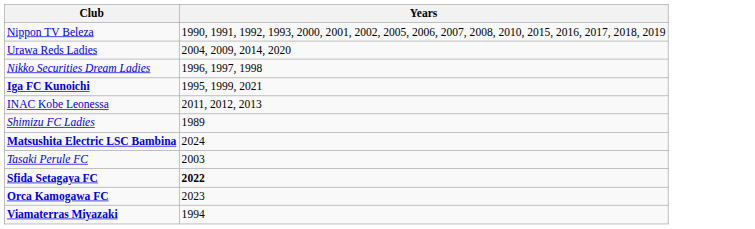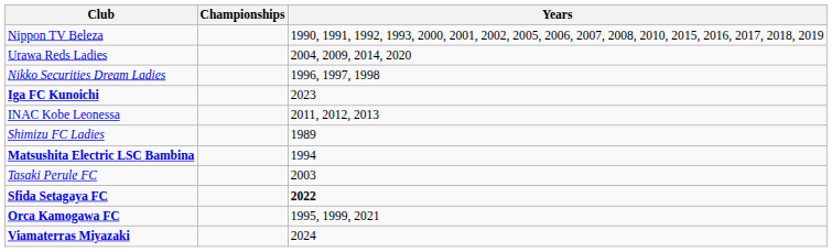 <table class="wikitable">
 <tr>
 <th>Club</th>
+<th>Championships</th>
 <th>Years</th>
 </tr>
 <tr>
 <td><a href='#'>Nippon TV Beleza</a></td>
+<td></td>
 <td>1990, 1991, 1992, 1993, 2000, 2001, 2002, 2005, 2006, 2007, 2008, 2010, 2015, 2016, 2017, 2018, 2019</td>
 </tr>
 <tr>
 <td><a href='#'>Urawa Reds Ladies</a></td>
+<td></td>
 <td>2004, 2009, 2014, 2020</td>
 </tr>
 <tr>
 <td><em><a href='#'>Nikko Securities Dream Ladies</a></em></td>
+<td></td>
 <td>1996, 1997, 1998</td>
 </tr>
 <tr>
 <td><strong><a href='#'>Iga FC Kunoichi</a></strong></td>
-<td>1995, 1999, 2021</td>
+<td></td>
+<td>2023</td>
 </tr>
 <tr>
 <td><a href='#'>INAC Kobe Leonessa</a></td>
+<td></td>
 <td>2011, 2012, 2013</td>
 </tr>
 <tr>
 <td><em><a href='#'>Shimizu FC Ladies</a></em></td>
+<td></td>
 <td>1989</td>
 </tr>
 <tr>
 <td><strong><a href='#'>Matsushita Electric LSC Bambina</a></strong></td>
-<td>2024</td>
+<td></td>
+<td>1994</td>
 </tr>
 <tr>
 <td><em><a href='#'>Tasaki Perule FC</a></em></td>
+<td></td>
 <td>2003</td>
 </tr>
 <tr>
 <td><strong><a href='#'>Sfida Setagaya FC</a></strong></td>
+<td></td>
 <td><strong>2022</strong></td>
 </tr>
 <tr>
 <td><strong><a href='#'>Orca Kamogawa FC</a></strong></td>
-<td>2023</td>
+<td></td>
+<td>1995, 1999, 2021</td>
 </tr>
 <tr>
 <td><strong><a href='#'>Viamaterras Miyazaki</a></strong></td>
-<td>1994</td>
+<td></td>
+<td>2024</td>
 </tr>
 </table>
